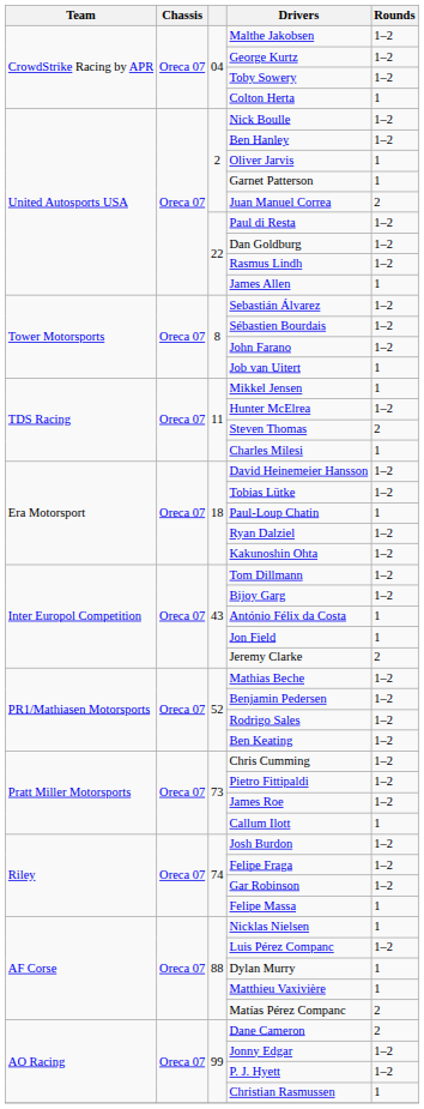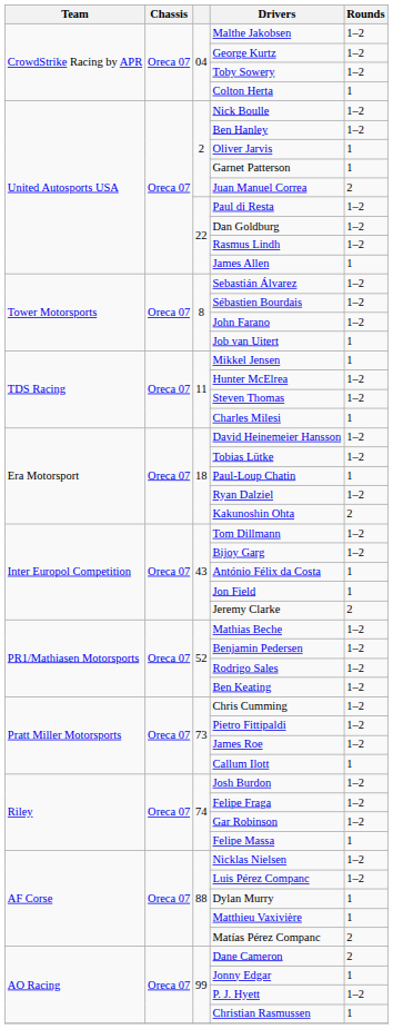 <table class="wikitable" style="font-size: 85%">
 <tr>
 <th>Team</th>
 <th>Chassis</th>
 <th></th>
 <th>Drivers</th>
 <th>Rounds</th>
 </tr>
 <tr>
 <td rowspan="4"> <a href='#'>CrowdStrike</a> Racing by <a href='#'>APR</a></td>
 <td rowspan="4"><a href='#'>Oreca 07</a></td>
 <td rowspan="4" align="center">04</td>
 <td> <a href='#'>Malthe Jakobsen</a></td>
 <td>1–2</td>
 </tr>
 <tr>
 <td> <a href='#'>George Kurtz</a></td>
 <td>1–2</td>
 </tr>
 <tr>
 <td> <a href='#'>Toby Sowery</a></td>
 <td>1–2</td>
 </tr>
 <tr>
 <td> <a href='#'>Colton Herta</a></td>
 <td>1</td>
 </tr>
 <tr>
 <td rowspan="9"> <a href='#'>United Autosports USA</a></td>
 <td rowspan="9"><a href='#'>Oreca 07</a></td>
 <td rowspan="5" align="center">2</td>
 <td> <a href='#'>Nick Boulle</a></td>
 <td>1–2</td>
 </tr>
 <tr>
 <td> <a href='#'>Ben Hanley</a></td>
 <td>1–2</td>
 </tr>
 <tr>
 <td> <a href='#'>Oliver Jarvis</a></td>
 <td>1</td>
 </tr>
 <tr>
 <td> Garnet Patterson</td>
 <td>1</td>
 </tr>
 <tr>
 <td> <a href='#'>Juan Manuel Correa</a></td>
 <td>2</td>
 </tr>
 <tr>
 <td rowspan="4" align="center">22</td>
 <td> <a href='#'>Paul di Resta</a></td>
 <td>1–2</td>
 </tr>
 <tr>
 <td> Dan Goldburg</td>
 <td>1–2</td>
 </tr>
 <tr>
 <td> <a href='#'>Rasmus Lindh</a></td>
 <td>1–2</td>
 </tr>
 <tr>
 <td> <a href='#'>James Allen</a></td>
 <td>1</td>
 </tr>
 <tr>
 <td rowspan="4"> <a href='#'>Tower Motorsports</a></td>
 <td rowspan="4"><a href='#'>Oreca 07</a></td>
 <td rowspan="4" align="center">8</td>
 <td> <a href='#'>Sebastián Álvarez</a></td>
 <td>1–2</td>
 </tr>
 <tr>
 <td> <a href='#'>Sébastien Bourdais</a></td>
 <td>1–2</td>
 </tr>
 <tr>
 <td> <a href='#'>John Farano</a></td>
 <td>1–2</td>
 </tr>
 <tr>
 <td> <a href='#'>Job van Uitert</a></td>
 <td>1</td>
 </tr>
 <tr>
 <td rowspan="4"> <a href='#'>TDS Racing</a></td>
 <td rowspan="4"><a href='#'>Oreca 07</a></td>
 <td rowspan="4" align="center">11</td>
 <td> <a href='#'>Mikkel Jensen</a></td>
 <td>1</td>
 </tr>
 <tr>
 <td> <a href='#'>Hunter McElrea</a></td>
 <td>1–2</td>
 </tr>
 <tr>
 <td> <a href='#'>Steven Thomas</a></td>
-<td>2</td>
+<td>1–2</td>
 </tr>
 <tr>
 <td> <a href='#'>Charles Milesi</a></td>
 <td>1</td>
 </tr>
 <tr>
 <td rowspan="5"> Era Motorsport</td>
 <td rowspan="5"><a href='#'>Oreca 07</a></td>
 <td rowspan="5" align="center">18</td>
 <td> <a href='#'>David Heinemeier Hansson</a></td>
 <td>1–2</td>
 </tr>
 <tr>
 <td> <a href='#'>Tobias Lütke</a></td>
 <td>1–2</td>
 </tr>
 <tr>
 <td> <a href='#'>Paul-Loup Chatin</a></td>
 <td>1</td>
 </tr>
 <tr>
 <td> <a href='#'>Ryan Dalziel</a></td>
 <td>1–2</td>
 </tr>
 <tr>
 <td> <a href='#'>Kakunoshin Ohta</a></td>
-<td>1–2</td>
+<td>2</td>
 </tr>
 <tr>
 <td rowspan="5"> <a href='#'>Inter Europol Competition</a></td>
 <td rowspan="5"><a href='#'>Oreca 07</a></td>
 <td rowspan="5" align="center">43</td>
 <td> <a href='#'>Tom Dillmann</a></td>
 <td>1–2</td>
 </tr>
 <tr>
 <td> <a href='#'>Bijoy Garg</a></td>
 <td>1–2</td>
 </tr>
 <tr>
 <td> <a href='#'>António Félix da Costa</a></td>
 <td>1</td>
 </tr>
 <tr>
 <td> <a href='#'>Jon Field</a></td>
 <td>1</td>
 </tr>
 <tr>
 <td> Jeremy Clarke</td>
 <td>2</td>
 </tr>
 <tr>
 <td rowspan="4"> <a href='#'>PR1/Mathiasen Motorsports</a></td>
 <td rowspan="4"><a href='#'>Oreca 07</a></td>
 <td rowspan="4" align="center">52</td>
 <td> <a href='#'>Mathias Beche</a></td>
 <td>1–2</td>
 </tr>
 <tr>
 <td> <a href='#'>Benjamin Pedersen</a></td>
 <td>1–2</td>
 </tr>
 <tr>
 <td> <a href='#'>Rodrigo Sales</a></td>
 <td>1–2</td>
 </tr>
 <tr>
 <td> <a href='#'>Ben Keating</a></td>
 <td>1–2</td>
 </tr>
 <tr>
 <td rowspan="4"> <a href='#'>Pratt Miller Motorsports</a></td>
 <td rowspan="4"><a href='#'>Oreca 07</a></td>
 <td rowspan="4" align="center">73</td>
 <td> Chris Cumming</td>
 <td>1–2</td>
 </tr>
 <tr>
 <td> <a href='#'>Pietro Fittipaldi</a></td>
 <td>1–2</td>
 </tr>
 <tr>
 <td> <a href='#'>James Roe</a></td>
 <td>1–2</td>
 </tr>
 <tr>
 <td> <a href='#'>Callum Ilott</a></td>
 <td>1</td>
 </tr>
 <tr>
 <td rowspan="4"> <a href='#'>Riley</a></td>
 <td rowspan="4"><a href='#'>Oreca 07</a></td>
 <td rowspan="4" align="center">74</td>
 <td> <a href='#'>Josh Burdon</a></td>
 <td>1–2</td>
 </tr>
 <tr>
 <td> <a href='#'>Felipe Fraga</a></td>
 <td>1–2</td>
 </tr>
 <tr>
 <td> <a href='#'>Gar Robinson</a></td>
 <td>1–2</td>
 </tr>
 <tr>
 <td> <a href='#'>Felipe Massa</a></td>
 <td>1</td>
 </tr>
 <tr>
 <td rowspan="5"> <a href='#'>AF Corse</a></td>
 <td rowspan="5"><a href='#'>Oreca 07</a></td>
 <td rowspan="5" align="center">88</td>
 <td> <a href='#'>Nicklas Nielsen</a></td>
-<td>1</td>
+<td>1–2</td>
 </tr>
 <tr>
 <td> <a href='#'>Luis Pérez Companc</a></td>
 <td>1–2</td>
 </tr>
 <tr>
 <td> Dylan Murry</td>
 <td>1</td>
 </tr>
 <tr>
 <td> <a href='#'>Matthieu Vaxivière</a></td>
 <td>1</td>
 </tr>
 <tr>
 <td> Matías Pérez Companc</td>
 <td>2</td>
 </tr>
 <tr>
 <td rowspan="4"> <a href='#'>AO Racing</a></td>
 <td rowspan="4"><a href='#'>Oreca 07</a></td>
 <td rowspan="4" align="center">99</td>
 <td> <a href='#'>Dane Cameron</a></td>
 <td>2</td>
 </tr>
 <tr>
 <td> <a href='#'>Jonny Edgar</a></td>
-<td>1–2</td>
+<td>1</td>
 </tr>
 <tr>
 <td> <a href='#'>P. J. Hyett</a></td>
 <td>1–2</td>
 </tr>
 <tr>
 <td> <a href='#'>Christian Rasmussen</a></td>
 <td>1</td>
 </tr>
 <tr>
 </tr>
 </table>
